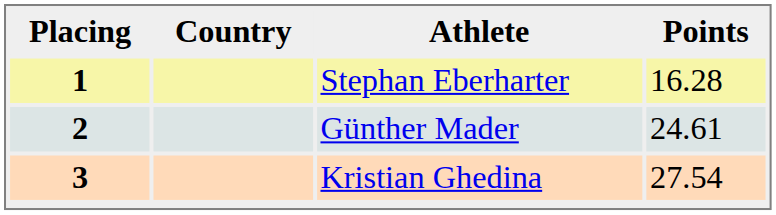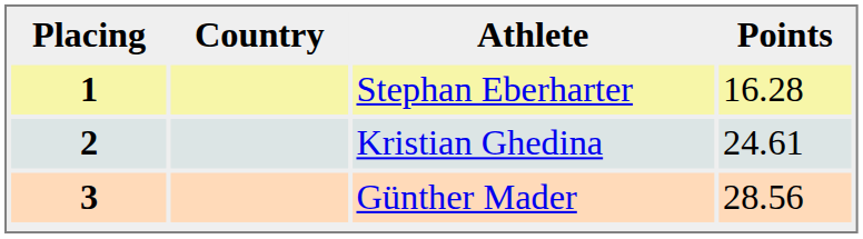 <table style="border-style:solid;border-width:1px;border-color:#808080;background-color:#EFEFEF" cellspacing="2" cellpadding="2" width="380px">
 <tr bgcolor="#EFEFEF">
 <th>Placing</th>
 <th>Country</th>
 <th>Athlete</th>
 <th>Points</th>
 </tr>
 <tr align="center" valign="top" bgcolor="#F7F6A8">
 <th>1</th>
 <td></td>
 <td align="left"><a href='#'>Stephan Eberharter</a></td>
 <td align="left">16.28</td>
 </tr>
 <tr align="center" valign="top" bgcolor="#DCE5E5">
 <th>2</th>
 <td></td>
-<td align="left"><a href='#'>Günther Mader</a></td>
+<td align="left"><a href='#'>Kristian Ghedina</a></td>
 <td align="left">24.61</td>
 </tr>
 <tr align="center" valign="top" bgcolor="#FFDAB9">
 <th>3</th>
 <td></td>
-<td align="left"><a href='#'>Kristian Ghedina</a></td>
-<td align="left">27.54</td>
+<td align="left"><a href='#'>Günther Mader</a></td>
+<td align="left">28.56</td>
 </tr>
 <tr align="center" valign="top" bgcolor="#FFFFFF">
 </tr>
 </table>
